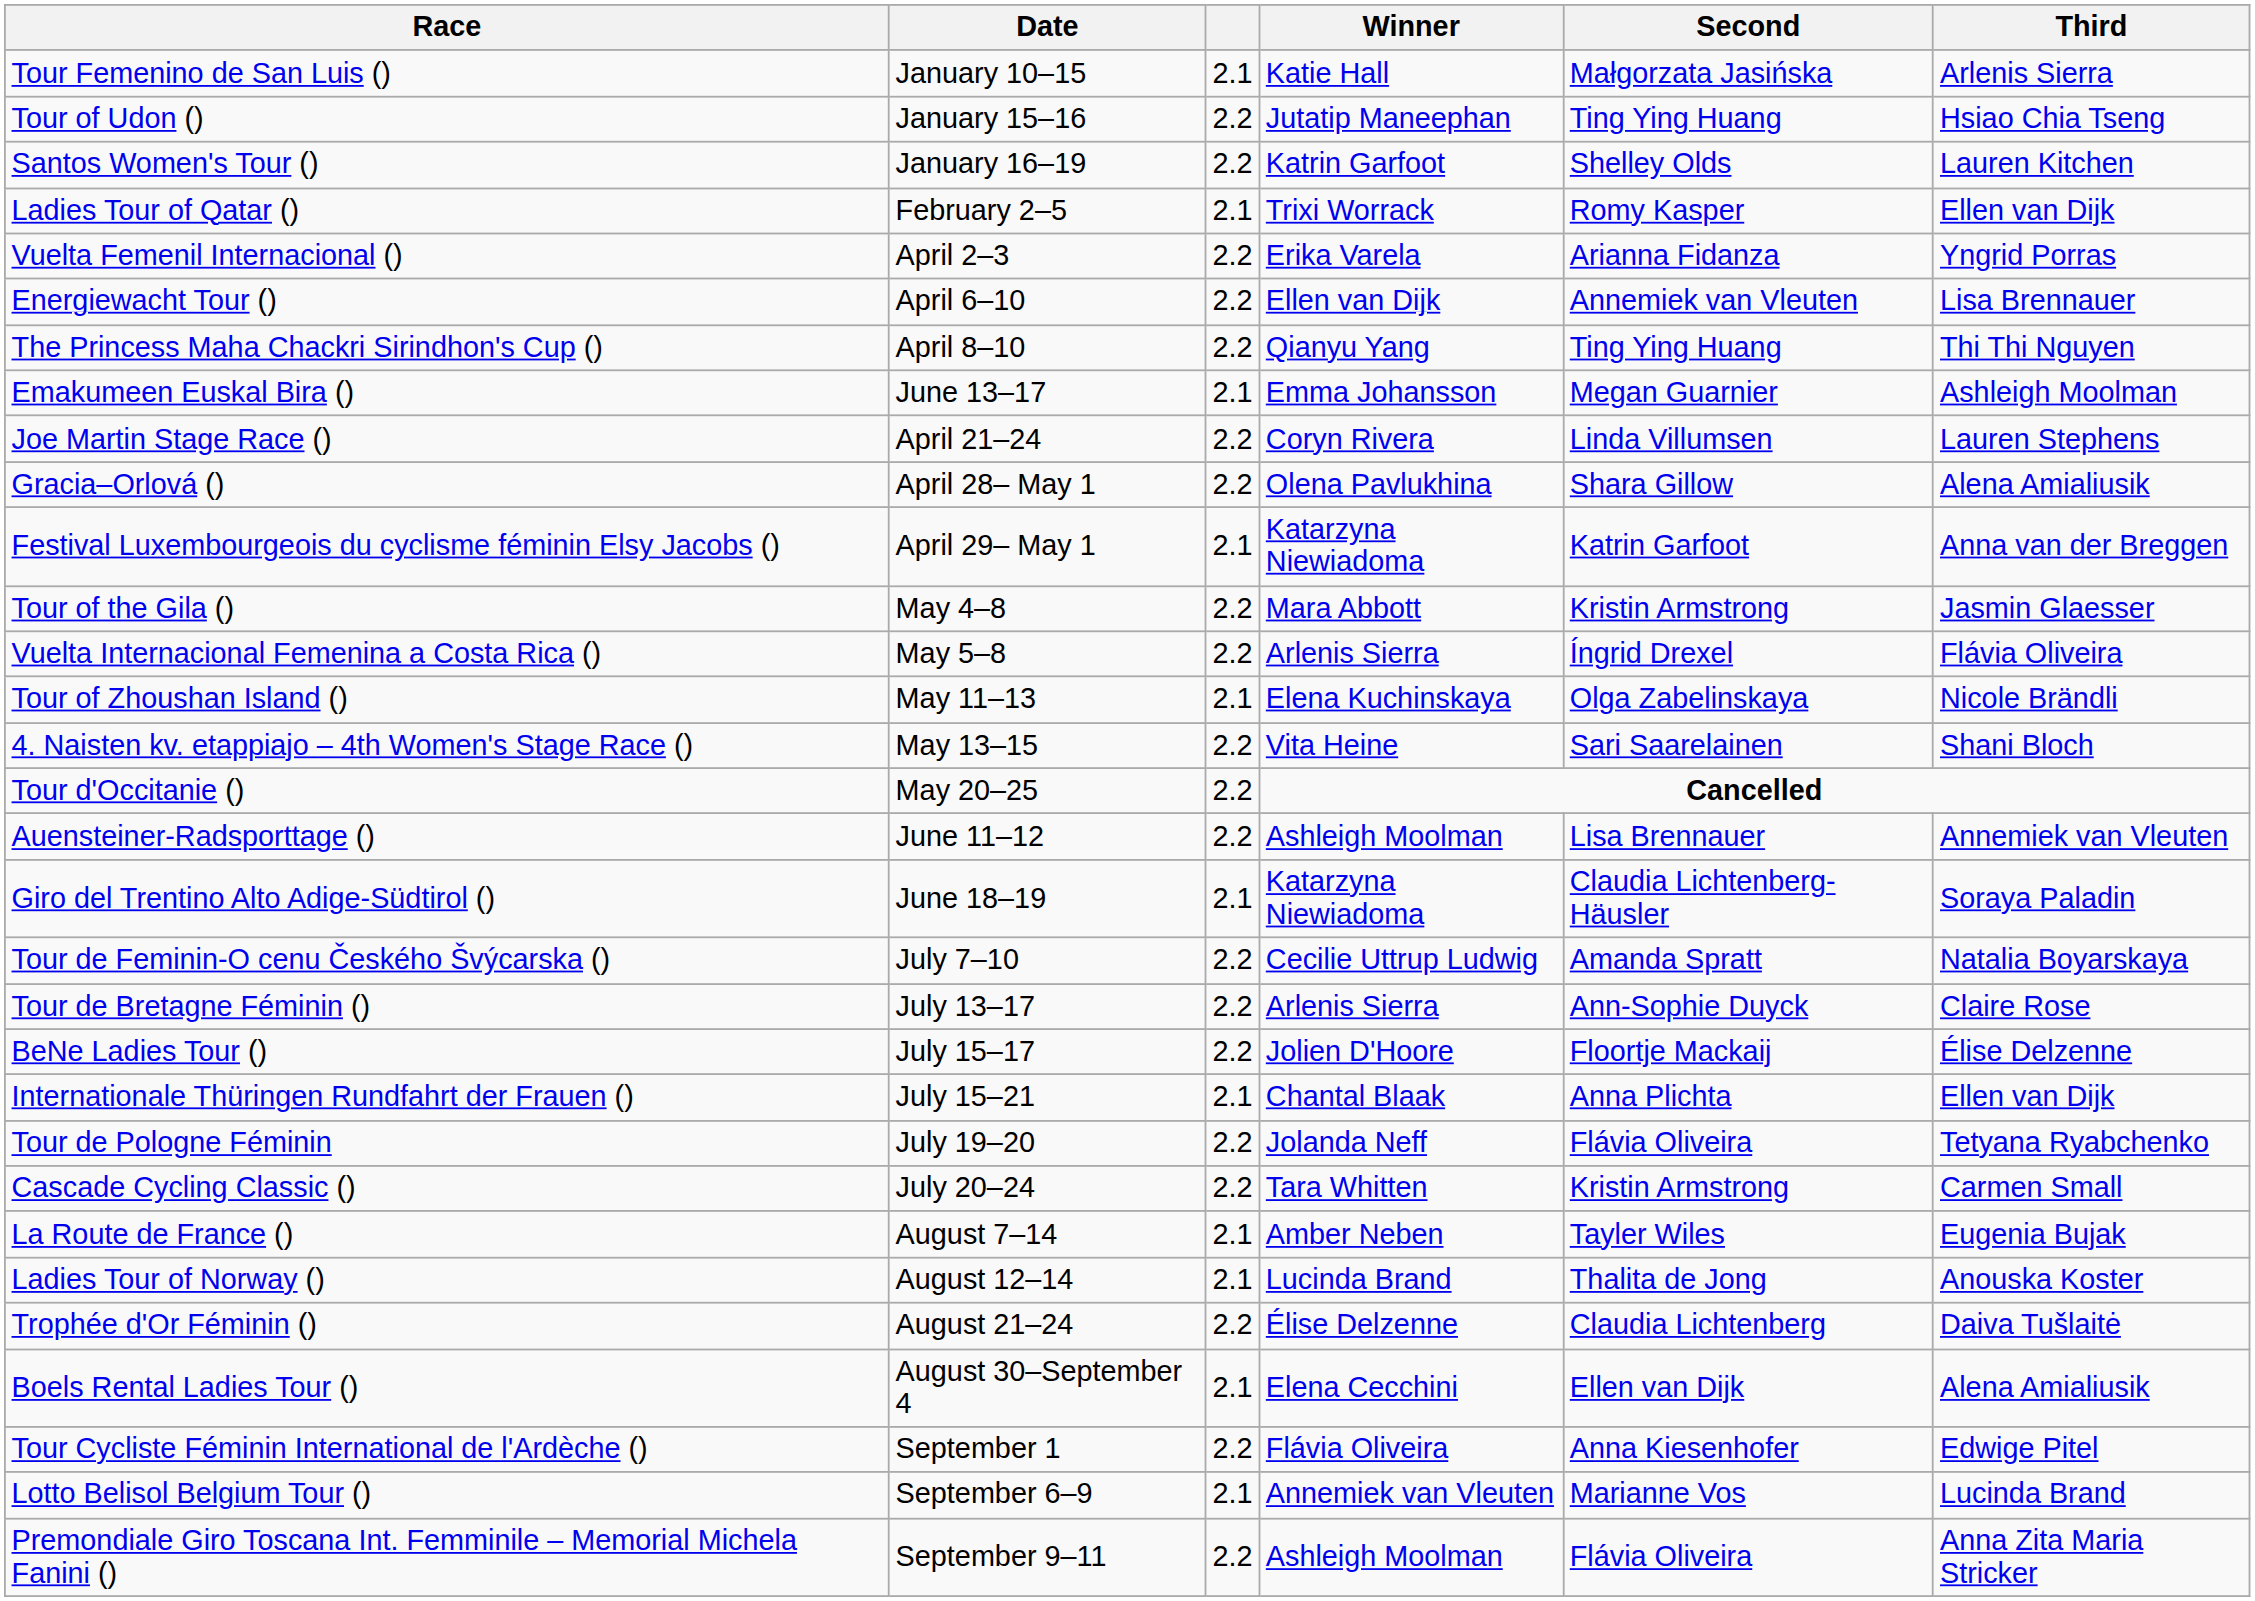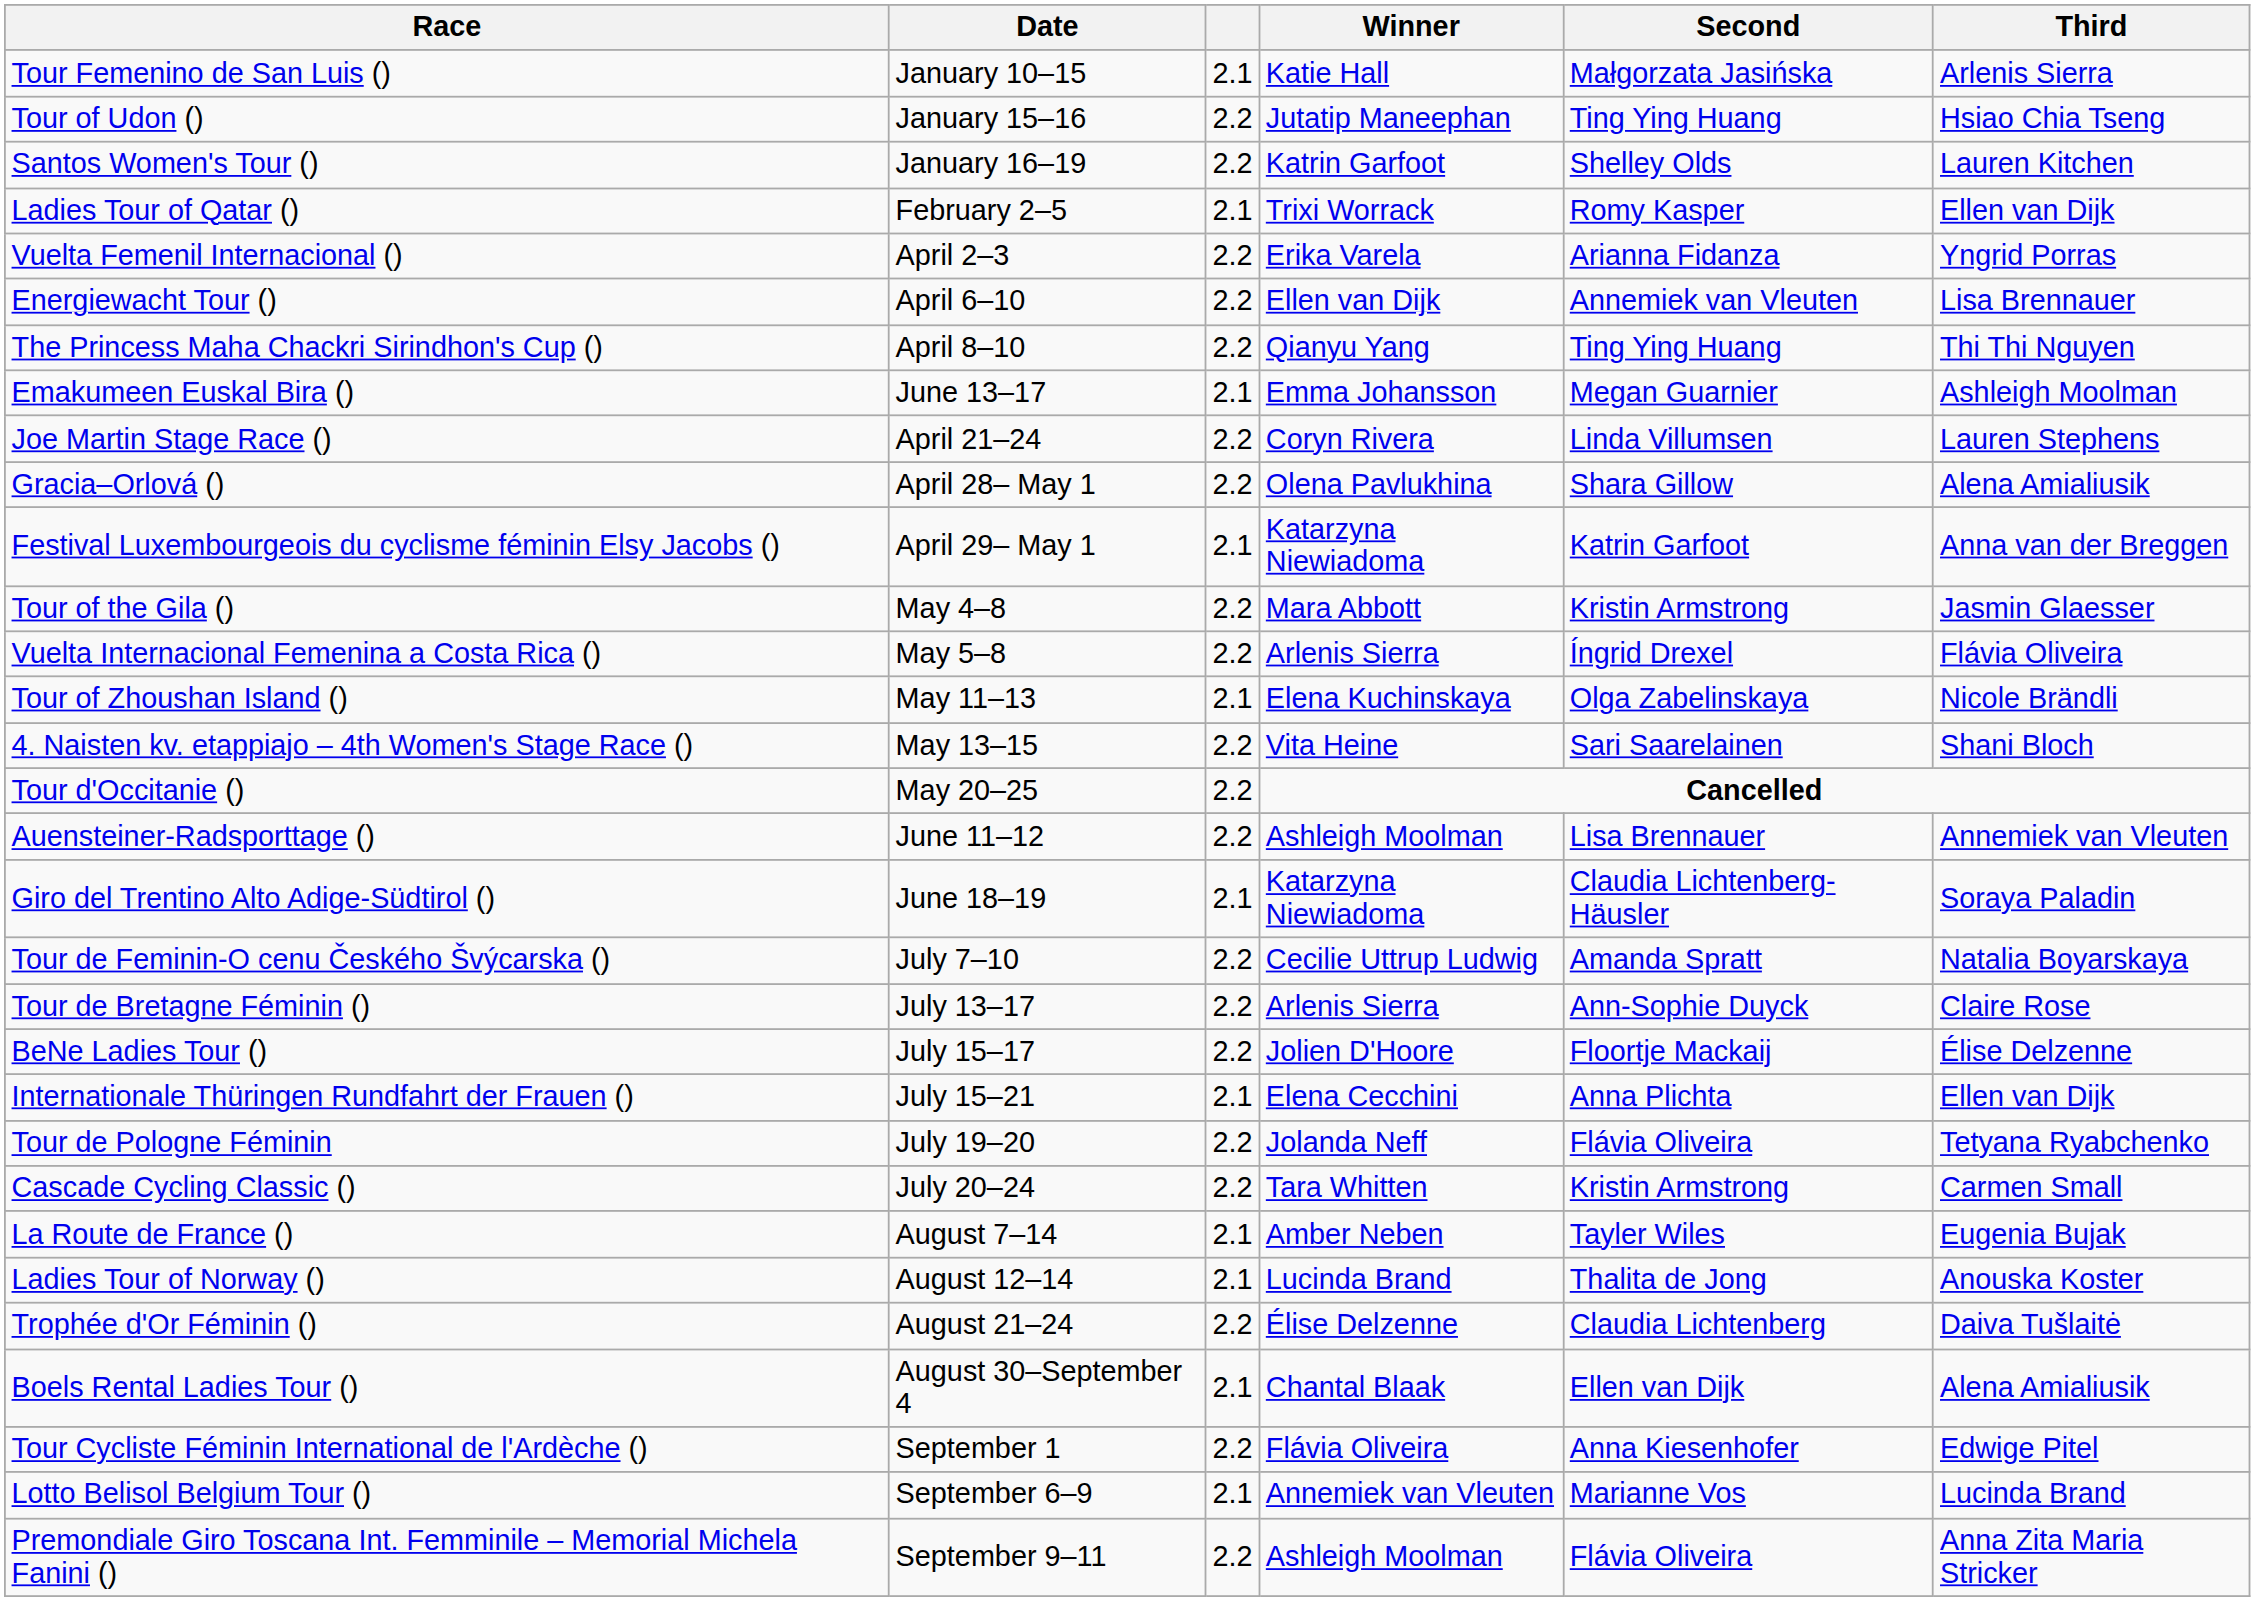 <table class="wikitable sortable">
 <tr>
 <th>Race</th>
 <th>Date</th>
 <th></th>
 <th>Winner</th>
 <th>Second</th>
 <th>Third</th>
 </tr>
 <tr>
 <td> <a href='#'>Tour Femenino de San Luis</a> ()</td>
 <td>January 10–15</td>
 <td>2.1</td>
 <td> <a href='#'>Katie Hall</a></td>
 <td> <a href='#'>Małgorzata Jasińska</a></td>
 <td> <a href='#'>Arlenis Sierra</a></td>
 </tr>
 <tr>
 <td> <a href='#'>Tour of Udon</a> ()</td>
 <td>January 15–16</td>
 <td>2.2</td>
 <td> <a href='#'>Jutatip Maneephan</a></td>
 <td> <a href='#'>Ting Ying Huang</a></td>
 <td> <a href='#'>Hsiao Chia Tseng</a></td>
 </tr>
 <tr>
 <td> <a href='#'>Santos Women's Tour</a> ()</td>
 <td>January 16–19</td>
 <td>2.2</td>
 <td> <a href='#'>Katrin Garfoot</a></td>
 <td> <a href='#'>Shelley Olds</a></td>
 <td> <a href='#'>Lauren Kitchen</a></td>
 </tr>
 <tr>
 <td> <a href='#'>Ladies Tour of Qatar</a> ()</td>
 <td>February 2–5</td>
 <td>2.1</td>
 <td> <a href='#'>Trixi Worrack</a></td>
 <td> <a href='#'>Romy Kasper</a></td>
 <td> <a href='#'>Ellen van Dijk</a></td>
 </tr>
 <tr>
 <td> <a href='#'>Vuelta Femenil Internacional</a> ()</td>
 <td>April 2–3</td>
 <td>2.2</td>
 <td> <a href='#'>Erika Varela</a></td>
 <td> <a href='#'>Arianna Fidanza</a></td>
 <td> <a href='#'>Yngrid Porras</a></td>
 </tr>
 <tr>
 <td> <a href='#'>Energiewacht Tour</a> ()</td>
 <td>April 6–10</td>
 <td>2.2</td>
 <td> <a href='#'>Ellen van Dijk</a></td>
 <td> <a href='#'>Annemiek van Vleuten</a></td>
 <td> <a href='#'>Lisa Brennauer</a></td>
 </tr>
 <tr>
 <td> <a href='#'>The Princess Maha Chackri Sirindhon's Cup</a> ()</td>
 <td>April 8–10</td>
 <td>2.2</td>
 <td> <a href='#'>Qianyu Yang</a></td>
 <td> <a href='#'>Ting Ying Huang</a></td>
 <td> <a href='#'>Thi Thi Nguyen</a></td>
 </tr>
 <tr>
 <td> <a href='#'>Emakumeen Euskal Bira</a> ()</td>
 <td>June 13–17</td>
 <td>2.1</td>
 <td> <a href='#'>Emma Johansson</a></td>
 <td> <a href='#'>Megan Guarnier</a></td>
 <td> <a href='#'>Ashleigh Moolman</a></td>
 </tr>
 <tr>
 <td> <a href='#'>Joe Martin Stage Race</a> ()</td>
 <td>April 21–24</td>
 <td>2.2</td>
 <td> <a href='#'>Coryn Rivera</a></td>
 <td> <a href='#'>Linda Villumsen</a></td>
 <td> <a href='#'>Lauren Stephens</a></td>
 </tr>
 <tr>
 <td> <a href='#'>Gracia–Orlová</a> ()</td>
 <td>April 28– May 1</td>
 <td>2.2</td>
 <td> <a href='#'>Olena Pavlukhina</a></td>
 <td> <a href='#'>Shara Gillow</a></td>
 <td> <a href='#'>Alena Amialiusik</a></td>
 </tr>
 <tr>
 <td> <a href='#'>Festival Luxembourgeois du cyclisme féminin Elsy Jacobs</a> ()</td>
 <td>April 29– May 1</td>
 <td>2.1</td>
 <td> <a href='#'>Katarzyna Niewiadoma</a></td>
 <td> <a href='#'>Katrin Garfoot</a></td>
 <td> <a href='#'>Anna van der Breggen</a></td>
 </tr>
 <tr>
 <td> <a href='#'>Tour of the Gila</a> ()</td>
 <td>May 4–8</td>
 <td>2.2</td>
 <td> <a href='#'>Mara Abbott</a></td>
 <td> <a href='#'>Kristin Armstrong</a></td>
 <td> <a href='#'>Jasmin Glaesser</a></td>
 </tr>
 <tr>
 <td> <a href='#'>Vuelta Internacional Femenina a Costa Rica</a> ()</td>
 <td>May 5–8</td>
 <td>2.2</td>
 <td> <a href='#'>Arlenis Sierra</a></td>
 <td> <a href='#'>Íngrid Drexel</a></td>
 <td> <a href='#'>Flávia Oliveira</a></td>
 </tr>
 <tr>
 <td> <a href='#'>Tour of Zhoushan Island</a> ()</td>
 <td>May 11–13</td>
 <td>2.1</td>
 <td> <a href='#'>Elena Kuchinskaya</a></td>
 <td> <a href='#'>Olga Zabelinskaya</a></td>
 <td> <a href='#'>Nicole Brändli</a></td>
 </tr>
 <tr>
 <td> <a href='#'>4. Naisten kv. etappiajo – 4th Women's Stage Race</a> ()</td>
 <td>May 13–15</td>
 <td>2.2</td>
 <td> <a href='#'>Vita Heine</a></td>
 <td> <a href='#'>Sari Saarelainen</a></td>
 <td> <a href='#'>Shani Bloch</a></td>
 </tr>
 <tr>
 <td> <a href='#'>Tour d'Occitanie</a> ()</td>
 <td>May 20–25</td>
 <td>2.2</td>
 <td colspan=3 align=center><strong>Cancelled</strong></td>
 </tr>
 <tr>
 <td> <a href='#'>Auensteiner-Radsporttage</a> ()</td>
 <td>June 11–12</td>
 <td>2.2</td>
 <td> <a href='#'>Ashleigh Moolman</a></td>
 <td> <a href='#'>Lisa Brennauer</a></td>
 <td> <a href='#'>Annemiek van Vleuten</a></td>
 </tr>
 <tr>
 <td> <a href='#'>Giro del Trentino Alto Adige-Südtirol</a> ()</td>
 <td>June 18–19</td>
 <td>2.1</td>
 <td> <a href='#'>Katarzyna Niewiadoma</a></td>
 <td> <a href='#'>Claudia Lichtenberg-Häusler</a></td>
 <td> <a href='#'>Soraya Paladin</a></td>
 </tr>
 <tr>
 <td> <a href='#'>Tour de Feminin-O cenu Českého Švýcarska</a> ()</td>
 <td>July 7–10</td>
 <td>2.2</td>
 <td> <a href='#'>Cecilie Uttrup Ludwig</a></td>
 <td> <a href='#'>Amanda Spratt</a></td>
 <td> <a href='#'>Natalia Boyarskaya</a></td>
 </tr>
 <tr>
 <td> <a href='#'>Tour de Bretagne Féminin</a> ()</td>
 <td>July 13–17</td>
 <td>2.2</td>
 <td> <a href='#'>Arlenis Sierra</a></td>
 <td> <a href='#'>Ann-Sophie Duyck</a></td>
 <td> <a href='#'>Claire Rose</a></td>
 </tr>
 <tr>
 <td> <a href='#'>BeNe Ladies Tour</a> ()</td>
 <td>July 15–17</td>
 <td>2.2</td>
 <td> <a href='#'>Jolien D'Hoore</a></td>
 <td> <a href='#'>Floortje Mackaij</a></td>
 <td> <a href='#'>Élise Delzenne</a></td>
 </tr>
 <tr>
 <td> <a href='#'>Internationale Thüringen Rundfahrt der Frauen</a> ()</td>
 <td>July 15–21</td>
 <td>2.1</td>
-<td> <a href='#'>Chantal Blaak</a></td>
+<td> <a href='#'>Elena Cecchini</a></td>
 <td> <a href='#'>Anna Plichta</a></td>
 <td> <a href='#'>Ellen van Dijk</a></td>
 </tr>
 <tr>
 <td> <a href='#'>Tour de Pologne Féminin</a></td>
 <td>July 19–20</td>
 <td>2.2</td>
 <td> <a href='#'>Jolanda Neff</a></td>
 <td> <a href='#'>Flávia Oliveira</a></td>
 <td> <a href='#'>Tetyana Ryabchenko</a></td>
 </tr>
 <tr>
 <td> <a href='#'>Cascade Cycling Classic</a> ()</td>
 <td>July 20–24</td>
 <td>2.2</td>
 <td> <a href='#'>Tara Whitten</a></td>
 <td> <a href='#'>Kristin Armstrong</a></td>
 <td> <a href='#'>Carmen Small</a></td>
 </tr>
 <tr>
 <td> <a href='#'>La Route de France</a> ()</td>
 <td>August 7–14</td>
 <td>2.1</td>
 <td> <a href='#'>Amber Neben</a></td>
 <td> <a href='#'>Tayler Wiles</a></td>
 <td> <a href='#'>Eugenia Bujak</a></td>
 </tr>
 <tr>
 <td> <a href='#'>Ladies Tour of Norway</a> ()</td>
 <td>August 12–14</td>
 <td>2.1</td>
 <td> <a href='#'>Lucinda Brand</a></td>
 <td> <a href='#'>Thalita de Jong</a></td>
 <td> <a href='#'>Anouska Koster</a></td>
 </tr>
 <tr>
 <td> <a href='#'>Trophée d'Or Féminin</a> ()</td>
 <td>August 21–24</td>
 <td>2.2</td>
 <td> <a href='#'>Élise Delzenne</a></td>
 <td> <a href='#'>Claudia Lichtenberg</a></td>
 <td> <a href='#'>Daiva Tušlaitė</a></td>
 </tr>
 <tr>
 <td> <a href='#'>Boels Rental Ladies Tour</a> ()</td>
 <td>August 30–September 4</td>
 <td>2.1</td>
-<td> <a href='#'>Elena Cecchini</a></td>
+<td> <a href='#'>Chantal Blaak</a></td>
 <td> <a href='#'>Ellen van Dijk</a></td>
 <td> <a href='#'>Alena Amialiusik</a></td>
 </tr>
 <tr>
 <td> <a href='#'>Tour Cycliste Féminin International de l'Ardèche</a> ()</td>
 <td>September 1</td>
 <td>2.2</td>
 <td> <a href='#'>Flávia Oliveira</a></td>
 <td> <a href='#'>Anna Kiesenhofer</a></td>
 <td> <a href='#'>Edwige Pitel</a></td>
 </tr>
 <tr>
 <td> <a href='#'>Lotto Belisol Belgium Tour</a> ()</td>
 <td>September 6–9</td>
 <td>2.1</td>
 <td> <a href='#'>Annemiek van Vleuten</a></td>
 <td> <a href='#'>Marianne Vos</a></td>
 <td> <a href='#'>Lucinda Brand</a></td>
 </tr>
 <tr>
 <td> <a href='#'>Premondiale Giro Toscana Int. Femminile – Memorial Michela Fanini</a> ()</td>
 <td>September 9–11</td>
 <td>2.2</td>
 <td> <a href='#'>Ashleigh Moolman</a></td>
 <td> <a href='#'>Flávia Oliveira</a></td>
 <td> <a href='#'>Anna Zita Maria Stricker</a></td>
 </tr>
 </table>
